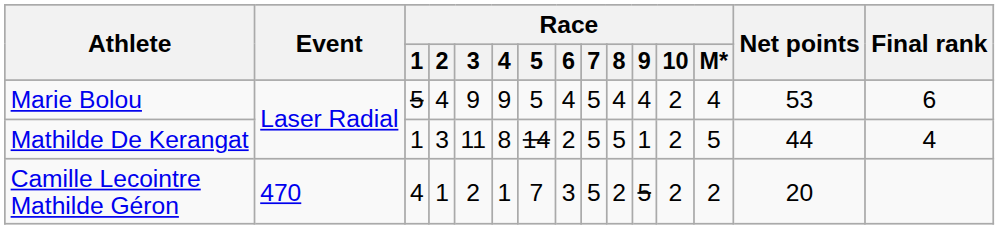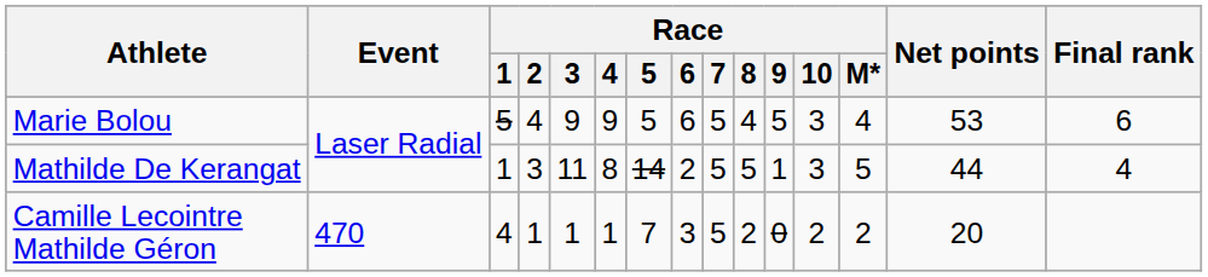 <table class="wikitable" style="font-size:90%">
 <tr>
 <th rowspan="2">Athlete</th>
 <th rowspan="2">Event</th>
 <th colspan=11>Race</th>
 <th rowspan=2>Net points</th>
 <th rowspan=2>Final rank</th>
 </tr>
 <tr style="font-size:95%">
 <th>1</th>
 <th>2</th>
 <th>3</th>
 <th>4</th>
 <th>5</th>
 <th>6</th>
 <th>7</th>
 <th>8</th>
 <th>9</th>
 <th>10</th>
 <th>M*</th>
 </tr>
 <tr align=center>
 <td align=left><a href='#'>Marie Bolou</a></td>
 <td align=left rowspan=2><a href='#'>Laser Radial</a></td>
 <td><s>5</s></td>
 <td>4</td>
 <td>9</td>
 <td>9</td>
 <td>5</td>
+<td>6</td>
+<td>5</td>
 <td>4</td>
 <td>5</td>
-<td>4</td>
-<td>4</td>
-<td>2</td>
+<td>3</td>
 <td>4</td>
 <td>53</td>
 <td>6</td>
 </tr>
 <tr align=center>
 <td align=left><a href='#'>Mathilde De Kerangat</a></td>
 <td>1</td>
 <td>3</td>
 <td>11</td>
 <td>8</td>
 <td><s>14</s></td>
 <td>2</td>
 <td>5</td>
 <td>5</td>
 <td>1</td>
-<td>2</td>
+<td>3</td>
 <td>5</td>
 <td>44</td>
 <td>4</td>
 </tr>
 <tr align=center>
 <td align=left><a href='#'>Camille Lecointre</a><br><a href='#'>Mathilde Géron</a></td>
 <td align=left><a href='#'>470</a></td>
 <td>4</td>
 <td>1</td>
-<td>2</td>
+<td>1</td>
 <td>1</td>
 <td>7</td>
 <td>3</td>
 <td>5</td>
 <td>2</td>
-<td><s>5</s></td>
+<td><s>0</s></td>
 <td>2</td>
 <td>2</td>
 <td>20</td>
 <td></td>
 </tr>
 </table>
